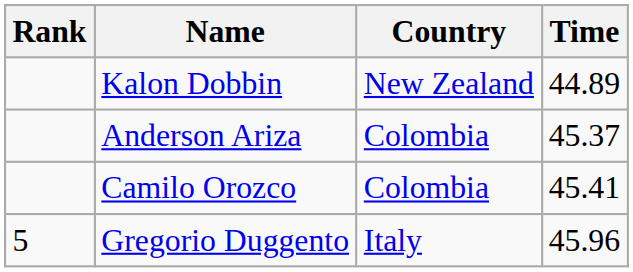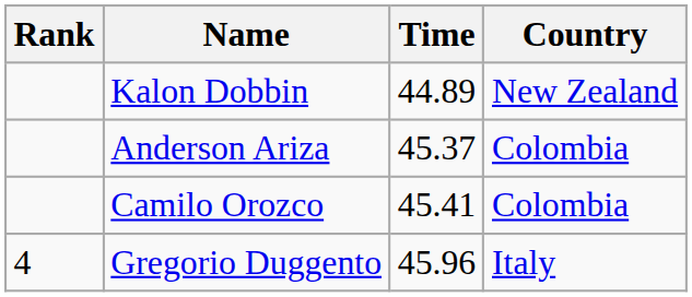 <table class="wikitable" style="font-size:95%" style="text-align:center; width:35em;">
 <tr>
 <th>Rank</th>
 <th>Name</th>
+<th>Time</th>
 <th>Country</th>
-<th>Time</th>
 </tr>
 <tr>
 <td></td>
 <td align=left><a href='#'>Kalon Dobbin</a></td>
+<td>44.89</td>
 <td align="left"> <a href='#'>New Zealand</a></td>
-<td>44.89</td>
 </tr>
 <tr>
 <td></td>
 <td align=left><a href='#'>Anderson Ariza</a></td>
+<td>45.37</td>
 <td align="left"> <a href='#'>Colombia</a></td>
-<td>45.37</td>
 </tr>
 <tr>
 <td></td>
 <td align=left><a href='#'>Camilo Orozco</a></td>
+<td>45.41</td>
 <td align="left"> <a href='#'>Colombia</a></td>
-<td>45.41</td>
 </tr>
 <tr>
-<td>5</td>
+<td>4</td>
 <td align=left><a href='#'>Gregorio Duggento</a></td>
+<td>45.96</td>
 <td align="left"> <a href='#'>Italy</a></td>
-<td>45.96</td>
 </tr>
 </table>
